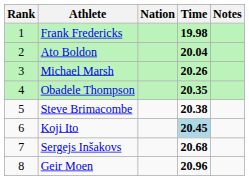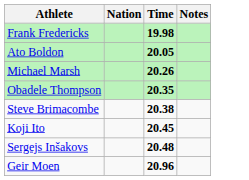 <table class="wikitable sortable" style="text-align:center">
 <tr>
-<th>Rank</th>
 <th>Athlete</th>
 <th>Nation</th>
 <th>Time</th>
 <th>Notes</th>
 </tr>
 <tr style="background:#bbf3bb;">
-<td>1</td>
 <td align=left><a href='#'>Frank Fredericks</a></td>
 <td align=left></td>
 <td><strong>19.98</strong></td>
 <td></td>
 </tr>
 <tr style="background:#bbf3bb;">
-<td>2</td>
 <td align=left><a href='#'>Ato Boldon</a></td>
 <td align=left></td>
-<td><strong>20.04</strong></td>
+<td><strong>20.05</strong></td>
 <td></td>
 </tr>
 <tr style="background:#bbf3bb;">
-<td>3</td>
 <td align=left><a href='#'>Michael Marsh</a></td>
 <td align=left></td>
 <td><strong>20.26</strong></td>
 <td></td>
 </tr>
 <tr style="background:#bbf3bb;">
-<td>4</td>
 <td align=left><a href='#'>Obadele Thompson</a></td>
 <td align=left></td>
 <td><strong>20.35</strong></td>
 <td></td>
 </tr>
 <tr>
-<td>5</td>
 <td align=left><a href='#'>Steve Brimacombe</a></td>
 <td align=left></td>
 <td><strong>20.38</strong></td>
 <td></td>
 </tr>
 <tr>
-<td>6</td>
 <td align=left><a href='#'>Koji Ito</a></td>
 <td align=left></td>
-<td style="background: lightblue;"><strong>20.45</strong></td>
+<td><strong>20.45</strong></td>
 <td></td>
 </tr>
 <tr>
-<td>7</td>
 <td align=left><a href='#'>Sergejs Inšakovs</a></td>
 <td align=left></td>
-<td><strong>20.68</strong></td>
+<td><strong>20.48</strong></td>
 <td></td>
 </tr>
 <tr>
-<td>8</td>
 <td align=left><a href='#'>Geir Moen</a></td>
 <td align=left></td>
 <td><strong>20.96</strong></td>
 <td></td>
 </tr>
 </table>
